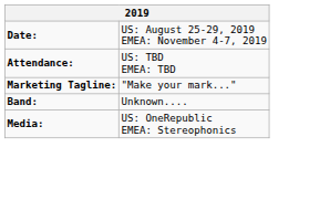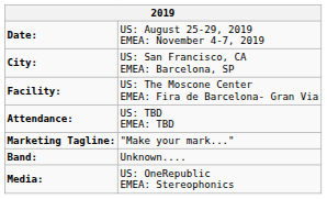 <table class="wikitable">
 <tr>
 <th colspan="2">2019</th>
 </tr>
 <tr>
 <td><strong>Date:</strong></td>
 <td>US: August 25-29, 2019 <br>EMEA: November 4-7, 2019</td>
+</tr>
+<tr>
+<td><strong>City:</strong></td>
+<td>US: San Francisco, CA<br>EMEA: Barcelona, SP</td>
+</tr>
+<tr>
+<td><strong>Facility:</strong></td>
+<td>US: The Moscone Center<br>EMEA: Fira de Barcelona- Gran Via</td>
 </tr>
 <tr>
 <td><strong>Attendance:</strong></td>
 <td>US: TBD<br>EMEA: TBD</td>
 </tr>
 <tr>
 <td><strong>Marketing Tagline:</strong></td>
 <td>"Make your mark..."</td>
 </tr>
 <tr>
 <td><strong>Band:</strong></td>
 <td>Unknown....</td>
 </tr>
 <tr>
 <td><strong>Media:</strong></td>
 <td>US: OneRepublic<br>EMEA: Stereophonics</td>
 </tr>
 </table>
